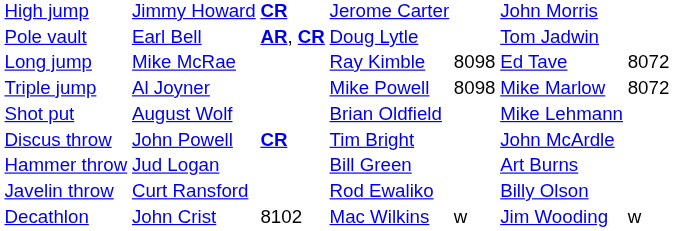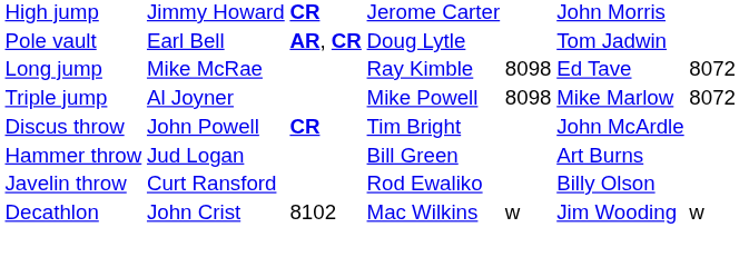 <table>
 <tr>
 <td><a href='#'>High jump</a></td>
 <td><a href='#'>Jimmy Howard</a></td>
 <td> <strong><a href='#'>CR</a></strong></td>
 <td><a href='#'>Jerome Carter</a></td>
 <td></td>
 <td><a href='#'>John Morris</a></td>
 <td></td>
 </tr>
 <tr>
 <td><a href='#'>Pole vault</a></td>
 <td><a href='#'>Earl Bell</a></td>
 <td> <strong><a href='#'>AR</a></strong>, <strong><a href='#'>CR</a></strong></td>
 <td><a href='#'>Doug Lytle</a></td>
 <td></td>
 <td><a href='#'>Tom Jadwin</a></td>
 <td></td>
 </tr>
 <tr>
 <td><a href='#'>Long jump</a></td>
 <td><a href='#'>Mike McRae</a></td>
 <td></td>
 <td><a href='#'>Ray Kimble</a></td>
 <td>8098</td>
 <td><a href='#'>Ed Tave</a></td>
 <td>8072</td>
 </tr>
 <tr>
 <td><a href='#'>Triple jump</a></td>
 <td><a href='#'>Al Joyner</a></td>
 <td></td>
 <td><a href='#'>Mike Powell</a></td>
 <td>8098</td>
 <td><a href='#'>Mike Marlow</a></td>
 <td>8072</td>
 </tr>
 <tr>
-<td><a href='#'>Shot put</a></td>
-<td><a href='#'>August Wolf</a></td>
-<td></td>
-<td><a href='#'>Brian Oldfield</a></td>
-<td></td>
-<td><a href='#'>Mike Lehmann</a></td>
-<td></td>
-</tr>
-<tr>
 <td><a href='#'>Discus throw</a></td>
 <td><a href='#'>John Powell</a></td>
 <td> <strong><a href='#'>CR</a></strong></td>
 <td><a href='#'>Tim Bright</a></td>
 <td></td>
 <td><a href='#'>John McArdle</a></td>
 <td></td>
 </tr>
 <tr>
 <td><a href='#'>Hammer throw</a></td>
 <td><a href='#'>Jud Logan</a></td>
 <td></td>
 <td><a href='#'>Bill Green</a></td>
 <td></td>
 <td><a href='#'>Art Burns</a></td>
 <td></td>
 </tr>
 <tr>
 <td><a href='#'>Javelin throw</a></td>
 <td><a href='#'>Curt Ransford</a></td>
 <td></td>
 <td><a href='#'>Rod Ewaliko</a></td>
 <td></td>
 <td><a href='#'>Billy Olson</a></td>
 <td></td>
 </tr>
 <tr>
 <td><a href='#'>Decathlon</a></td>
 <td><a href='#'>John Crist</a></td>
 <td>8102</td>
 <td><a href='#'>Mac Wilkins</a></td>
 <td>w</td>
 <td><a href='#'>Jim Wooding</a></td>
 <td>w</td>
 </tr>
 </table>
